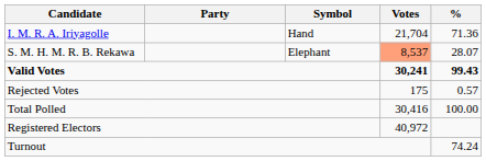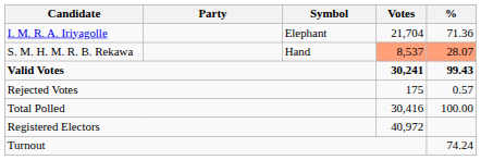 <table class="wikitable" border="1" style="text-align:right;">
 <tr>
 <th align=left width="180">Candidate</th>
 <th align=left width="180">Party</th>
 <th align=left width="120">Symbol</th>
 <th align=left width="60">Votes</th>
 <th align=left width="60">%</th>
 </tr>
 <tr>
 <td align=left><a href='#'>I. M. R. A. Iriyagolle</a></td>
 <td align=left></td>
-<td align=left>Hand</td>
+<td align=left>Elephant</td>
 <td>21,704</td>
 <td>71.36</td>
 </tr>
 <tr>
 <td align=left>S. M. H. M. R. B. Rekawa</td>
 <td align=left></td>
-<td align=left>Elephant</td>
+<td align=left>Hand</td>
 <td style="background: lightsalmon;">8,537</td>
-<td>28.07</td>
+<td style="background: lightsalmon;">28.07</td>
 </tr>
 <tr>
 <td align=left colspan=3><strong>Valid Votes</strong></td>
 <td><strong>30,241</strong></td>
 <td><strong>99.43</strong></td>
 </tr>
 <tr>
 <td align=left colspan=3>Rejected Votes</td>
 <td>175</td>
 <td>0.57</td>
 </tr>
 <tr>
 <td align=left colspan=3>Total Polled</td>
 <td>30,416</td>
 <td>100.00</td>
 </tr>
 <tr>
 <td align=left colspan=3>Registered Electors</td>
 <td>40,972</td>
 <td></td>
 </tr>
 <tr>
 <td align=left colspan=4>Turnout</td>
 <td>74.24</td>
 </tr>
 </table>
